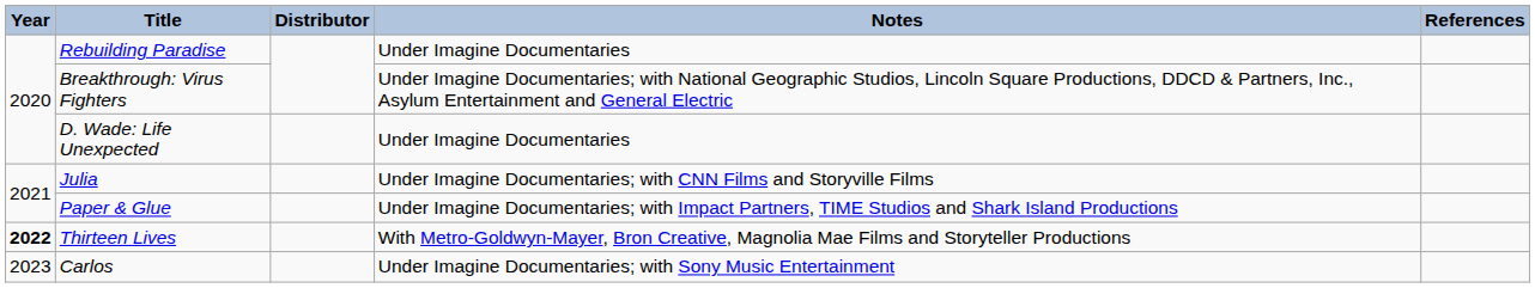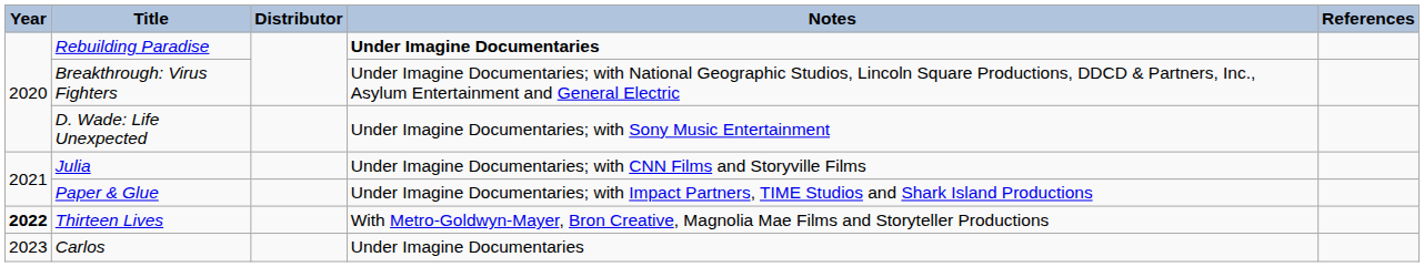 <table class="wikitable" style="font-size:95%;">
 <tr style="text-align:left;">
 <th style="background:#B0C4DE;">Year</th>
 <th style="background:#B0C4DE;">Title</th>
 <th style="background:#B0C4DE;">Distributor</th>
 <th style="background:#B0C4DE;">Notes</th>
 <th style="background:#B0C4DE;">References</th>
 </tr>
 <tr>
 <td rowspan="3">2020</td>
 <td><em><a href='#'>Rebuilding Paradise</a></em></td>
 <td rowspan="2"></td>
-<td>Under Imagine Documentaries</td>
+<td><strong>Under Imagine Documentaries</strong></td>
 <td></td>
 </tr>
 <tr>
 <td><em>Breakthrough: Virus Fighters</em></td>
 <td>Under Imagine Documentaries; with National Geographic Studios, Lincoln Square Productions, DDCD & Partners, Inc., Asylum Entertainment and <a href='#'>General Electric</a></td>
 <td></td>
 </tr>
 <tr>
 <td><em>D. Wade: Life Unexpected</em></td>
 <td></td>
-<td>Under Imagine Documentaries</td>
+<td>Under Imagine Documentaries; with <a href='#'>Sony Music Entertainment</a></td>
 <td></td>
 </tr>
 <tr>
 <td rowspan="2">2021</td>
 <td><em><a href='#'>Julia</a></em></td>
 <td></td>
 <td>Under Imagine Documentaries; with <a href='#'>CNN Films</a> and Storyville Films</td>
 <td></td>
 </tr>
 <tr>
 <td><em><a href='#'>Paper & Glue</a></em></td>
 <td></td>
 <td>Under Imagine Documentaries; with <a href='#'>Impact Partners</a>, <a href='#'>TIME Studios</a> and <a href='#'>Shark Island Productions</a></td>
 <td></td>
 </tr>
 <tr>
 <td><strong>2022</strong></td>
 <td><em><a href='#'>Thirteen Lives</a></em></td>
 <td></td>
 <td>With <a href='#'>Metro-Goldwyn-Mayer</a>, <a href='#'>Bron Creative</a>, Magnolia Mae Films and Storyteller Productions</td>
 <td></td>
 </tr>
 <tr>
 <td>2023</td>
 <td><em>Carlos</em></td>
 <td></td>
-<td>Under Imagine Documentaries; with <a href='#'>Sony Music Entertainment</a></td>
+<td>Under Imagine Documentaries</td>
 <td></td>
 </tr>
 </table>
